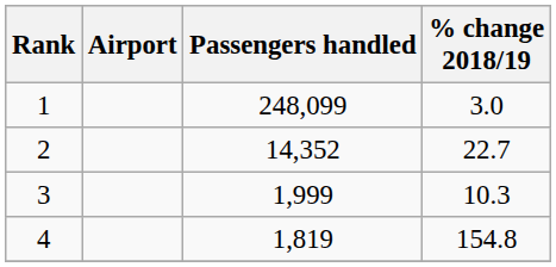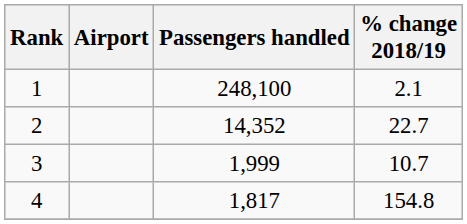 <table class="wikitable sortable" style="font-size: 95%" width= align=>
 <tr style="background:lightgrey;">
 <th>Rank</th>
 <th>Airport</th>
 <th>Passengers handled</th>
 <th>% change<br>2018/19</th>
 </tr>
 <tr>
 <td align=center>1</td>
 <td></td>
-<td align=center>248,099</td>
-<td align=center> 3.0</td>
+<td align=center>248,100</td>
+<td align=center> 2.1</td>
 </tr>
 <tr>
 <td align=center>2</td>
 <td></td>
 <td align=center>14,352</td>
 <td align=center> 22.7</td>
 </tr>
 <tr>
 <td align=center>3</td>
 <td></td>
 <td align=center>1,999</td>
-<td align=center> 10.3</td>
+<td align=center> 10.7</td>
 </tr>
 <tr>
 <td align=center>4</td>
 <td></td>
-<td align=center>1,819</td>
+<td align=center>1,817</td>
 <td align=center> 154.8</td>
 </tr>
 <tr>
 </tr>
 </table>
